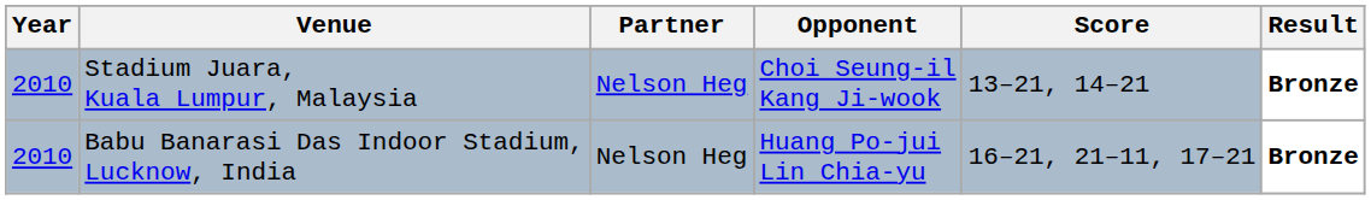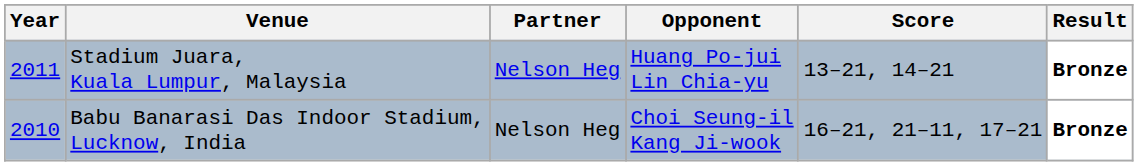 <table class="sortable wikitable" style="font-size: 90%;">
 <tr>
 <th>Year</th>
 <th>Venue</th>
 <th>Partner</th>
 <th>Opponent</th>
 <th>Score</th>
 <th>Result</th>
 </tr>
 <tr style="background:#AABBCC">
-<td align="center"><a href='#'>2010</a></td>
+<td align="center"><a href='#'>2011</a></td>
 <td align="left">Stadium Juara,<br><a href='#'>Kuala Lumpur</a>, Malaysia</td>
 <td align="left"> <a href='#'>Nelson Heg</a></td>
-<td align="left"> <a href='#'>Choi Seung-il</a><br> <a href='#'>Kang Ji-wook</a></td>
+<td align="left"> <a href='#'>Huang Po-jui</a><br> <a href='#'>Lin Chia-yu</a></td>
 <td align="left">13–21, 14–21</td>
 <td style="text-align:left; background:white"> <strong>Bronze</strong></td>
 </tr>
 <tr style="background:#AABBCC">
 <td align="center"><a href='#'>2010</a></td>
 <td align="left">Babu Banarasi Das Indoor Stadium,<br><a href='#'>Lucknow</a>, India</td>
 <td align="left"> Nelson Heg</td>
-<td align="left"> <a href='#'>Huang Po-jui</a><br> <a href='#'>Lin Chia-yu</a></td>
+<td align="left"> <a href='#'>Choi Seung-il</a><br> <a href='#'>Kang Ji-wook</a></td>
 <td align="left">16–21, 21–11, 17–21</td>
 <td style="text-align:left; background:white"> <strong>Bronze</strong></td>
 </tr>
 </table>
